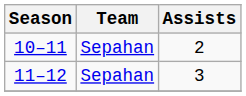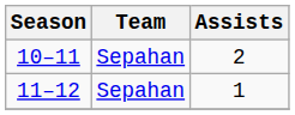 <table class="wikitable" style="text-align: center;">
 <tr>
 <th>Season</th>
 <th>Team</th>
 <th>Assists</th>
 </tr>
 <tr>
 <td><a href='#'>10–11</a></td>
 <td align="left"><a href='#'>Sepahan</a></td>
 <td>2</td>
 </tr>
 <tr>
 <td><a href='#'>11–12</a></td>
 <td align="left"><a href='#'>Sepahan</a></td>
-<td>3</td>
+<td>1</td>
 </tr>
 <tr>
 </tr>
 </table>
